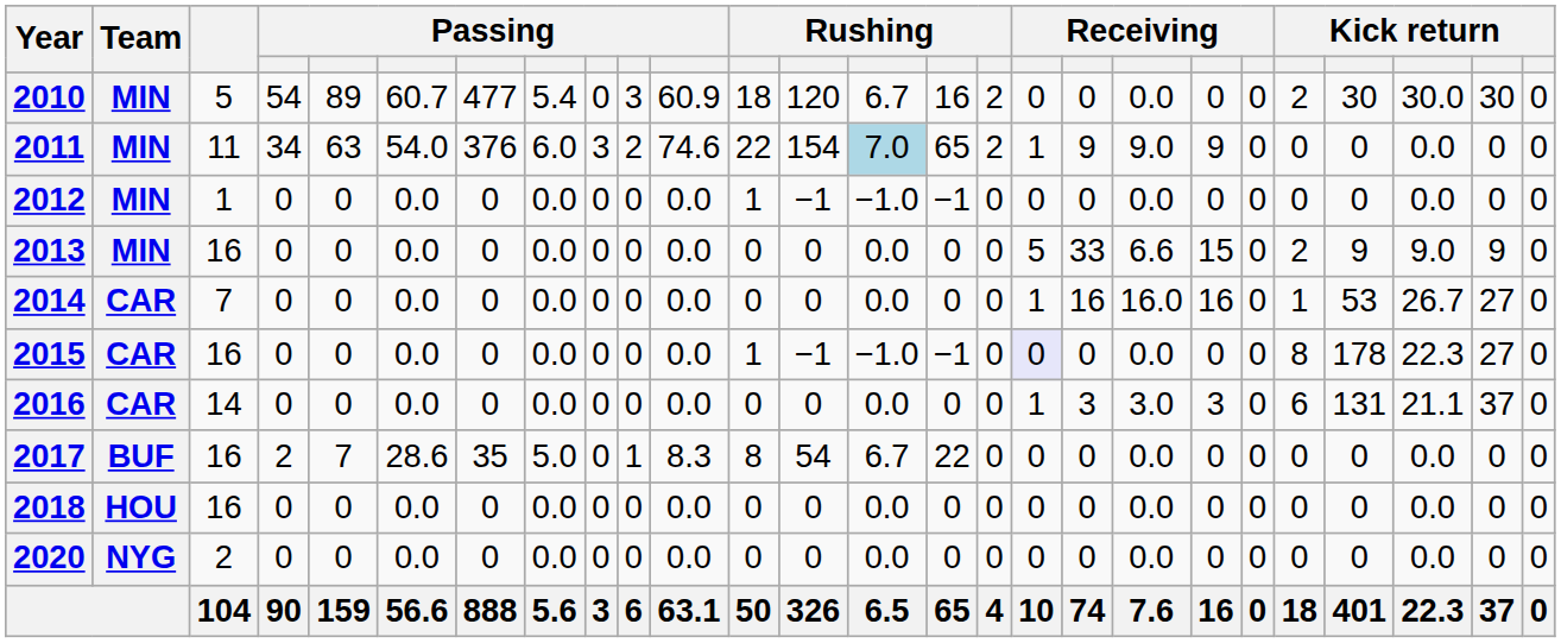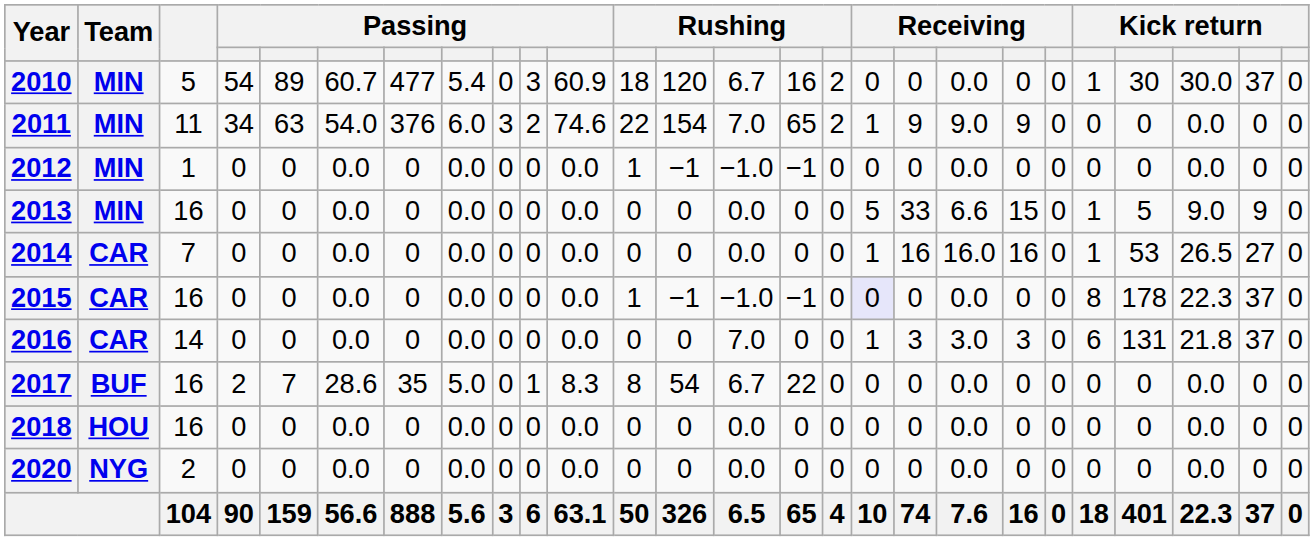 <table class="wikitable" style="text-align:center;">
 <tr>
 <th rowspan="2">Year</th>
 <th rowspan="2">Team</th>
 <th rowspan="2"></th>
 <th colspan="8">Passing</th>
 <th colspan="5">Rushing</th>
 <th colspan="5">Receiving</th>
 <th colspan="5">Kick return</th>
 </tr>
 <tr>
 <th></th>
 <th></th>
 <th></th>
 <th></th>
 <th></th>
 <th></th>
 <th></th>
 <th></th>
 <th></th>
 <th></th>
 <th></th>
 <th></th>
 <th></th>
 <th></th>
 <th></th>
 <th></th>
 <th></th>
 <th></th>
 <th></th>
 <th></th>
 <th></th>
 <th></th>
 <th></th>
 </tr>
 <tr>
 <th><a href='#'>2010</a></th>
 <th><a href='#'>MIN</a></th>
 <td>5</td>
 <td>54</td>
 <td>89</td>
 <td>60.7</td>
 <td>477</td>
 <td>5.4</td>
 <td>0</td>
 <td>3</td>
 <td>60.9</td>
 <td>18</td>
 <td>120</td>
 <td>6.7</td>
 <td>16</td>
 <td>2</td>
 <td>0</td>
 <td>0</td>
 <td>0.0</td>
 <td>0</td>
 <td>0</td>
-<td>2</td>
+<td>1</td>
 <td>30</td>
 <td>30.0</td>
-<td>30</td>
+<td>37</td>
 <td>0</td>
 </tr>
 <tr>
 <th><a href='#'>2011</a></th>
 <th><a href='#'>MIN</a></th>
 <td>11</td>
 <td>34</td>
 <td>63</td>
 <td>54.0</td>
 <td>376</td>
 <td>6.0</td>
 <td>3</td>
 <td>2</td>
 <td>74.6</td>
 <td>22</td>
 <td>154</td>
-<td style="background: lightblue;">7.0</td>
+<td>7.0</td>
 <td>65</td>
 <td>2</td>
 <td>1</td>
 <td>9</td>
 <td>9.0</td>
 <td>9</td>
 <td>0</td>
 <td>0</td>
 <td>0</td>
 <td>0.0</td>
 <td>0</td>
 <td>0</td>
 </tr>
 <tr>
 <th><a href='#'>2012</a></th>
 <th><a href='#'>MIN</a></th>
 <td>1</td>
 <td>0</td>
 <td>0</td>
 <td>0.0</td>
 <td>0</td>
 <td>0.0</td>
 <td>0</td>
 <td>0</td>
 <td>0.0</td>
 <td>1</td>
 <td>−1</td>
 <td>−1.0</td>
 <td>−1</td>
 <td>0</td>
 <td>0</td>
 <td>0</td>
 <td>0.0</td>
 <td>0</td>
 <td>0</td>
 <td>0</td>
 <td>0</td>
 <td>0.0</td>
 <td>0</td>
 <td>0</td>
 </tr>
 <tr>
 <th><a href='#'>2013</a></th>
 <th><a href='#'>MIN</a></th>
 <td>16</td>
 <td>0</td>
 <td>0</td>
 <td>0.0</td>
 <td>0</td>
 <td>0.0</td>
 <td>0</td>
 <td>0</td>
 <td>0.0</td>
 <td>0</td>
 <td>0</td>
 <td>0.0</td>
 <td>0</td>
 <td>0</td>
 <td>5</td>
 <td>33</td>
 <td>6.6</td>
 <td>15</td>
 <td>0</td>
-<td>2</td>
-<td>9</td>
+<td>1</td>
+<td>5</td>
 <td>9.0</td>
 <td>9</td>
 <td>0</td>
 </tr>
 <tr>
 <th><a href='#'>2014</a></th>
 <th><a href='#'>CAR</a></th>
 <td>7</td>
 <td>0</td>
 <td>0</td>
 <td>0.0</td>
 <td>0</td>
 <td>0.0</td>
 <td>0</td>
 <td>0</td>
 <td>0.0</td>
 <td>0</td>
 <td>0</td>
 <td>0.0</td>
 <td>0</td>
 <td>0</td>
 <td>1</td>
 <td>16</td>
 <td>16.0</td>
 <td>16</td>
 <td>0</td>
 <td>1</td>
 <td>53</td>
-<td>26.7</td>
+<td>26.5</td>
 <td>27</td>
 <td>0</td>
 </tr>
 <tr>
 <th><a href='#'>2015</a></th>
 <th><a href='#'>CAR</a></th>
 <td>16</td>
 <td>0</td>
 <td>0</td>
 <td>0.0</td>
 <td>0</td>
 <td>0.0</td>
 <td>0</td>
 <td>0</td>
 <td>0.0</td>
 <td>1</td>
 <td>−1</td>
 <td>−1.0</td>
 <td>−1</td>
 <td>0</td>
 <td style="background: lavender;">0</td>
 <td>0</td>
 <td>0.0</td>
 <td>0</td>
 <td>0</td>
 <td>8</td>
 <td>178</td>
 <td>22.3</td>
-<td>27</td>
+<td>37</td>
 <td>0</td>
 </tr>
 <tr>
 <th><a href='#'>2016</a></th>
 <th><a href='#'>CAR</a></th>
 <td>14</td>
 <td>0</td>
 <td>0</td>
 <td>0.0</td>
 <td>0</td>
 <td>0.0</td>
 <td>0</td>
 <td>0</td>
 <td>0.0</td>
 <td>0</td>
 <td>0</td>
-<td>0.0</td>
+<td>7.0</td>
 <td>0</td>
 <td>0</td>
 <td>1</td>
 <td>3</td>
 <td>3.0</td>
 <td>3</td>
 <td>0</td>
 <td>6</td>
 <td>131</td>
-<td>21.1</td>
+<td>21.8</td>
 <td>37</td>
 <td>0</td>
 </tr>
 <tr>
 <th><a href='#'>2017</a></th>
 <th><a href='#'>BUF</a></th>
 <td>16</td>
 <td>2</td>
 <td>7</td>
 <td>28.6</td>
 <td>35</td>
 <td>5.0</td>
 <td>0</td>
 <td>1</td>
 <td>8.3</td>
 <td>8</td>
 <td>54</td>
 <td>6.7</td>
 <td>22</td>
 <td>0</td>
 <td>0</td>
 <td>0</td>
 <td>0.0</td>
 <td>0</td>
 <td>0</td>
 <td>0</td>
 <td>0</td>
 <td>0.0</td>
 <td>0</td>
 <td>0</td>
 </tr>
 <tr>
 <th><a href='#'>2018</a></th>
 <th><a href='#'>HOU</a></th>
 <td>16</td>
 <td>0</td>
 <td>0</td>
 <td>0.0</td>
 <td>0</td>
 <td>0.0</td>
 <td>0</td>
 <td>0</td>
 <td>0.0</td>
 <td>0</td>
 <td>0</td>
 <td>0.0</td>
 <td>0</td>
 <td>0</td>
 <td>0</td>
 <td>0</td>
 <td>0.0</td>
 <td>0</td>
 <td>0</td>
 <td>0</td>
 <td>0</td>
 <td>0.0</td>
 <td>0</td>
 <td>0</td>
 </tr>
 <tr>
 <th><a href='#'>2020</a></th>
 <th><a href='#'>NYG</a></th>
 <td>2</td>
 <td>0</td>
 <td>0</td>
 <td>0.0</td>
 <td>0</td>
 <td>0.0</td>
 <td>0</td>
 <td>0</td>
 <td>0.0</td>
 <td>0</td>
 <td>0</td>
 <td>0.0</td>
 <td>0</td>
 <td>0</td>
 <td>0</td>
 <td>0</td>
 <td>0.0</td>
 <td>0</td>
 <td>0</td>
 <td>0</td>
 <td>0</td>
 <td>0.0</td>
 <td>0</td>
 <td>0</td>
 </tr>
 <tr>
 <th colspan="2"></th>
 <th>104</th>
 <th>90</th>
 <th>159</th>
 <th>56.6</th>
 <th>888</th>
 <th>5.6</th>
 <th>3</th>
 <th>6</th>
 <th>63.1</th>
 <th>50</th>
 <th>326</th>
 <th>6.5</th>
 <th>65</th>
 <th>4</th>
 <th>10</th>
 <th>74</th>
 <th>7.6</th>
 <th>16</th>
 <th>0</th>
 <th>18</th>
 <th>401</th>
 <th>22.3</th>
 <th>37</th>
 <th>0</th>
 </tr>
 </table>
